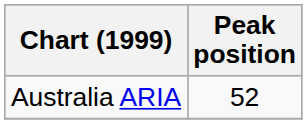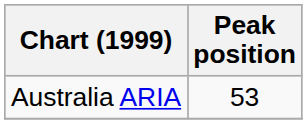 <table class="wikitable sortable plainrowheaders" style="text-align:center">
 <tr>
 <th scope="col">Chart (1999)</th>
 <th scope="col">Peak<br> position</th>
 </tr>
 <tr>
 <td>Australia <a href='#'>ARIA</a></td>
-<td>52</td>
+<td>53</td>
 </tr>
 <tr>
 </tr>
 </table>
